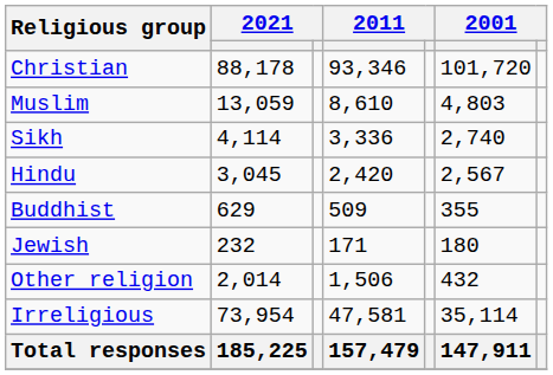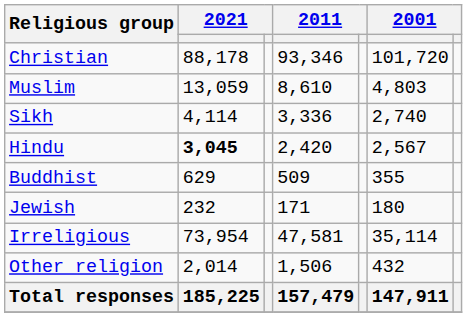 <table class="wikitable collapsible sortable">
 <tr>
 <th rowspan="2">Religious group</th>
 <th colspan="2"><a href='#'>2021</a></th>
 <th colspan="2"><a href='#'>2011</a></th>
 <th colspan="2"><a href='#'>2001</a></th>
 </tr>
 <tr>
 <th><a href='#'></a></th>
 <th></th>
 <th></th>
 <th></th>
 <th></th>
 <th></th>
 </tr>
 <tr>
 <td><a href='#'>Christian</a></td>
 <td>88,178</td>
 <td></td>
 <td>93,346</td>
 <td></td>
 <td>101,720</td>
 <td></td>
 </tr>
 <tr>
 <td><a href='#'>Muslim</a></td>
 <td>13,059</td>
 <td></td>
 <td>8,610</td>
 <td></td>
 <td>4,803</td>
 <td></td>
 </tr>
 <tr>
 <td><a href='#'>Sikh</a></td>
 <td>4,114</td>
 <td></td>
 <td>3,336</td>
 <td></td>
 <td>2,740</td>
 <td></td>
 </tr>
 <tr>
 <td><a href='#'>Hindu</a></td>
-<td>3,045</td>
+<td><strong>3,045</strong></td>
 <td></td>
 <td>2,420</td>
 <td></td>
 <td>2,567</td>
 <td></td>
 </tr>
 <tr>
 <td><a href='#'>Buddhist</a></td>
 <td>629</td>
 <td></td>
 <td>509</td>
 <td></td>
 <td>355</td>
 <td></td>
 </tr>
 <tr>
 <td><a href='#'>Jewish</a></td>
 <td>232</td>
 <td></td>
 <td>171</td>
 <td></td>
 <td>180</td>
 <td></td>
 </tr>
 <tr>
+<td><a href='#'>Irreligious</a></td>
+<td>73,954</td>
+<td></td>
+<td>47,581</td>
+<td></td>
+<td>35,114</td>
+<td></td>
+</tr>
+<tr>
 <td><a href='#'>Other religion</a></td>
 <td>2,014</td>
 <td></td>
 <td>1,506</td>
 <td></td>
 <td>432</td>
-<td></td>
-</tr>
-<tr>
-<td><a href='#'>Irreligious</a></td>
-<td>73,954</td>
-<td></td>
-<td>47,581</td>
-<td></td>
-<td>35,114</td>
 <td></td>
 </tr>
 <tr class="sortbottom">
 <th>Total responses</th>
 <th>185,225</th>
 <th></th>
 <th>157,479</th>
 <th></th>
 <th>147,911</th>
 <th></th>
 </tr>
 <tr>
 </tr>
 </table>
